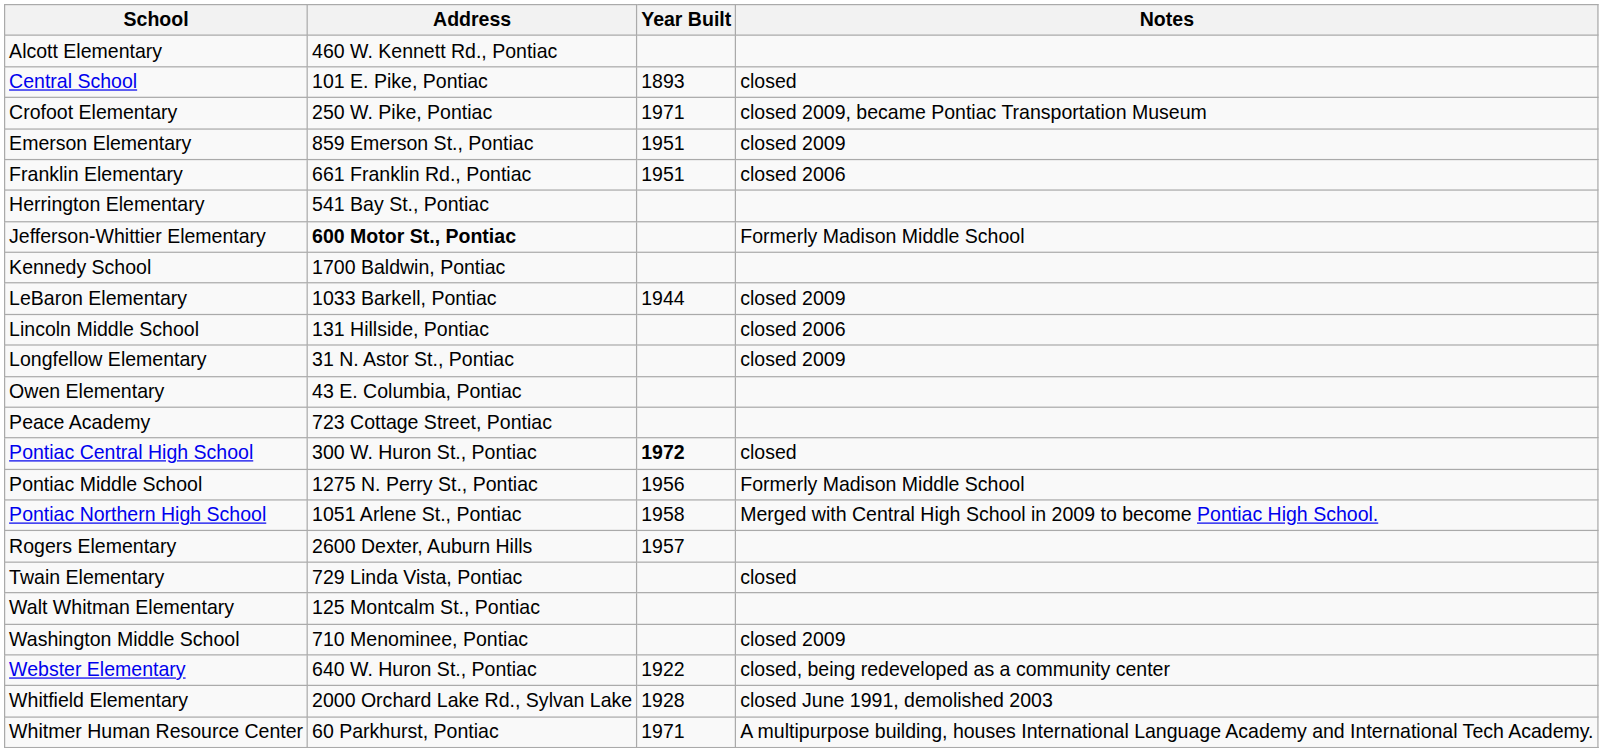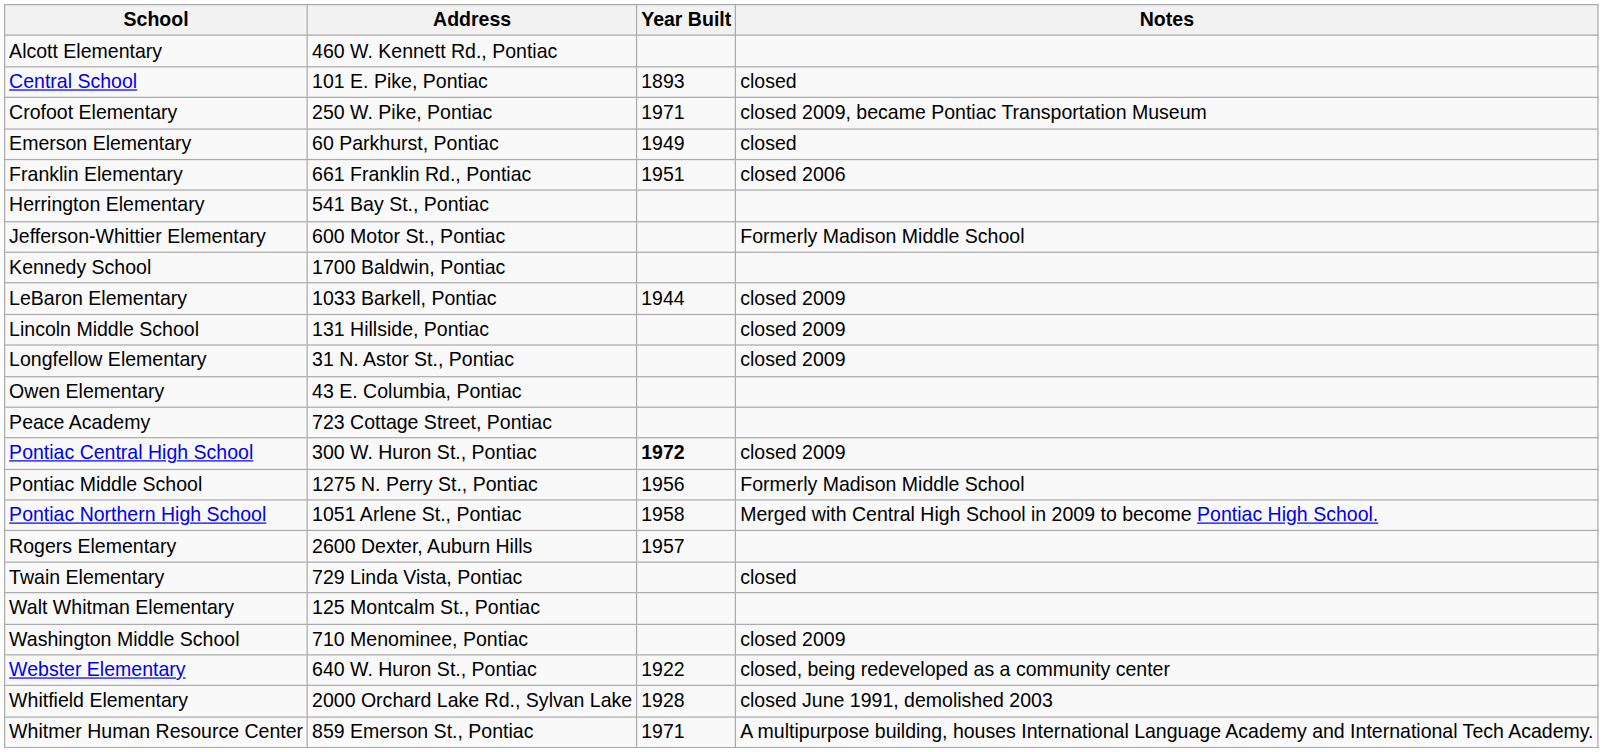 <table class="wikitable">
 <tr>
 <th>School</th>
 <th>Address</th>
 <th>Year Built</th>
 <th>Notes</th>
 </tr>
 <tr>
 <td>Alcott Elementary</td>
 <td>460 W. Kennett Rd., Pontiac</td>
 <td></td>
 <td></td>
 </tr>
 <tr>
 <td><a href='#'>Central School</a></td>
 <td>101 E. Pike, Pontiac</td>
 <td>1893</td>
 <td>closed</td>
 </tr>
 <tr>
 <td>Crofoot Elementary</td>
 <td>250 W. Pike, Pontiac</td>
 <td>1971</td>
 <td>closed 2009, became Pontiac Transportation Museum</td>
 </tr>
 <tr>
 <td>Emerson Elementary</td>
-<td>859 Emerson St., Pontiac</td>
-<td>1951</td>
-<td>closed 2009</td>
+<td>60 Parkhurst, Pontiac</td>
+<td>1949</td>
+<td>closed</td>
 </tr>
 <tr>
 <td>Franklin Elementary</td>
 <td>661 Franklin Rd., Pontiac</td>
 <td>1951</td>
 <td>closed 2006</td>
 </tr>
 <tr>
 <td>Herrington Elementary</td>
 <td>541 Bay St., Pontiac</td>
 <td></td>
 <td></td>
 </tr>
 <tr>
 <td>Jefferson-Whittier Elementary</td>
-<td><strong>600 Motor St., Pontiac</strong></td>
+<td>600 Motor St., Pontiac</td>
 <td></td>
 <td>Formerly Madison Middle School</td>
 </tr>
 <tr>
 <td>Kennedy School</td>
 <td>1700 Baldwin, Pontiac</td>
 <td></td>
 <td></td>
 </tr>
 <tr>
 <td>LeBaron Elementary</td>
 <td>1033 Barkell, Pontiac</td>
 <td>1944</td>
 <td>closed 2009</td>
 </tr>
 <tr>
 <td>Lincoln Middle School</td>
 <td>131 Hillside, Pontiac</td>
 <td></td>
-<td>closed 2006</td>
+<td>closed 2009</td>
 </tr>
 <tr>
 <td>Longfellow Elementary</td>
 <td>31 N. Astor St., Pontiac</td>
 <td></td>
 <td>closed 2009</td>
 </tr>
 <tr>
 <td>Owen Elementary</td>
 <td>43 E. Columbia, Pontiac</td>
 <td></td>
 <td></td>
 </tr>
 <tr>
 <td>Peace Academy</td>
 <td>723 Cottage Street, Pontiac</td>
 <td></td>
 <td></td>
 </tr>
 <tr>
 <td><a href='#'>Pontiac Central High School</a></td>
 <td>300 W. Huron St., Pontiac</td>
 <td><strong>1972</strong></td>
-<td>closed</td>
+<td>closed 2009</td>
 </tr>
 <tr>
 <td>Pontiac Middle School</td>
 <td>1275 N. Perry St., Pontiac</td>
 <td>1956</td>
 <td>Formerly Madison Middle School</td>
 </tr>
 <tr>
 <td><a href='#'>Pontiac Northern High School</a></td>
 <td>1051 Arlene St., Pontiac</td>
 <td>1958</td>
 <td>Merged with Central High School in 2009 to become <a href='#'>Pontiac High School.</a></td>
 </tr>
 <tr>
 <td>Rogers Elementary</td>
 <td>2600 Dexter, Auburn Hills</td>
 <td>1957</td>
 <td></td>
 </tr>
 <tr>
 <td>Twain Elementary</td>
 <td>729 Linda Vista, Pontiac</td>
 <td></td>
 <td>closed</td>
 </tr>
 <tr>
 <td>Walt Whitman Elementary</td>
 <td>125 Montcalm St., Pontiac</td>
 <td></td>
 <td></td>
 </tr>
 <tr>
 <td>Washington Middle School</td>
 <td>710 Menominee, Pontiac</td>
 <td></td>
 <td>closed 2009</td>
 </tr>
 <tr>
 <td><a href='#'>Webster Elementary</a></td>
 <td>640 W. Huron St., Pontiac</td>
 <td>1922</td>
 <td>closed, being redeveloped as a community center</td>
 </tr>
 <tr>
 <td>Whitfield Elementary</td>
 <td>2000 Orchard Lake Rd., Sylvan Lake</td>
 <td>1928</td>
 <td>closed June 1991, demolished 2003</td>
 </tr>
 <tr>
 <td>Whitmer Human Resource Center</td>
-<td>60 Parkhurst, Pontiac</td>
+<td>859 Emerson St., Pontiac</td>
 <td>1971</td>
 <td>A multipurpose building, houses International Language Academy and International Tech Academy.</td>
 </tr>
 <tr>
 </tr>
 </table>
